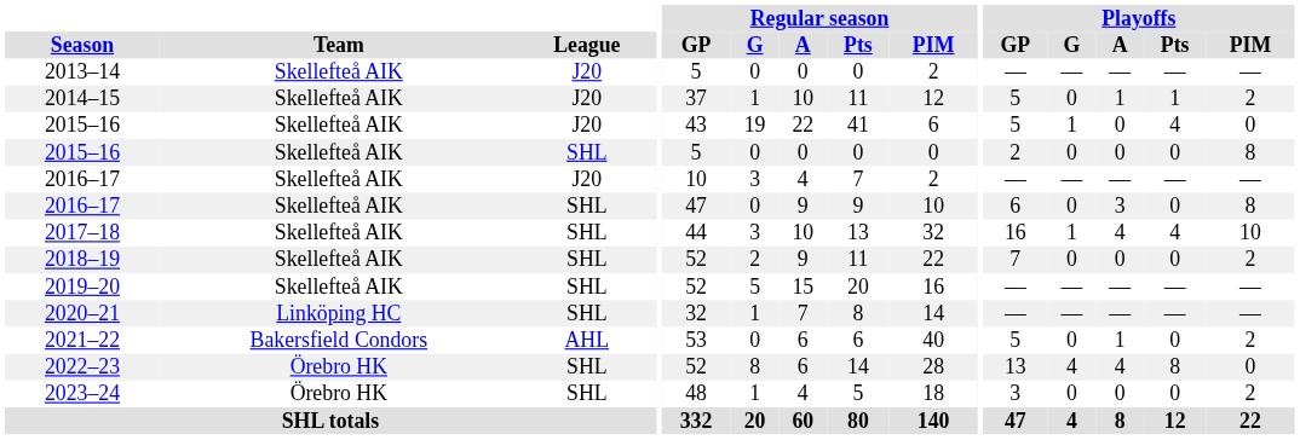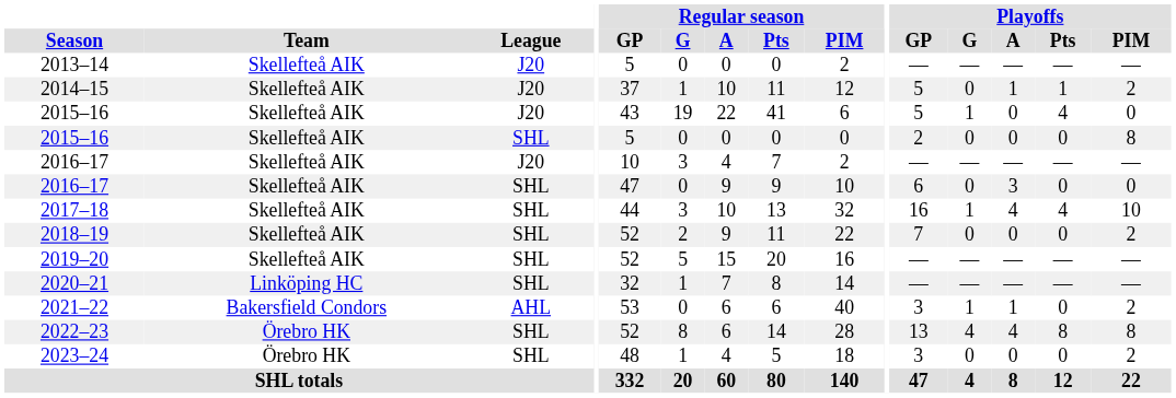 <table border="0" cellpadding="1" cellspacing="0" style="text-align:center; width:60em">
 <tr bgcolor="#e0e0e0">
 <th colspan="3" bgcolor="#ffffff"></th>
 <th rowspan="100" bgcolor="#ffffff"></th>
 <th colspan="5"><a href='#'>Regular season</a></th>
 <th rowspan="100" bgcolor="#ffffff"></th>
 <th colspan="5"><a href='#'>Playoffs</a></th>
 </tr>
 <tr bgcolor="#e0e0e0">
 <th><a href='#'>Season</a></th>
 <th>Team</th>
 <th>League</th>
 <th>GP</th>
 <th><a href='#'>G</a></th>
 <th><a href='#'>A</a></th>
 <th><a href='#'>Pts</a></th>
 <th><a href='#'>PIM</a></th>
 <th>GP</th>
 <th>G</th>
 <th>A</th>
 <th>Pts</th>
 <th>PIM</th>
 </tr>
 <tr>
 <td>2013–14</td>
 <td><a href='#'>Skellefteå AIK</a></td>
 <td><a href='#'>J20</a></td>
 <td>5</td>
 <td>0</td>
 <td>0</td>
 <td>0</td>
 <td>2</td>
 <td>—</td>
 <td>—</td>
 <td>—</td>
 <td>—</td>
 <td>—</td>
 </tr>
 <tr bgcolor="#f0f0f0">
 <td>2014–15</td>
 <td>Skellefteå AIK</td>
 <td>J20</td>
 <td>37</td>
 <td>1</td>
 <td>10</td>
 <td>11</td>
 <td>12</td>
 <td>5</td>
 <td>0</td>
 <td>1</td>
 <td>1</td>
 <td>2</td>
 </tr>
 <tr>
 <td>2015–16</td>
 <td>Skellefteå AIK</td>
 <td>J20</td>
 <td>43</td>
 <td>19</td>
 <td>22</td>
 <td>41</td>
 <td>6</td>
 <td>5</td>
 <td>1</td>
 <td>0</td>
 <td>4</td>
 <td>0</td>
 </tr>
 <tr bgcolor="#f0f0f0">
 <td><a href='#'>2015–16</a></td>
 <td>Skellefteå AIK</td>
 <td><a href='#'>SHL</a></td>
 <td>5</td>
 <td>0</td>
 <td>0</td>
 <td>0</td>
 <td>0</td>
 <td>2</td>
 <td>0</td>
 <td>0</td>
 <td>0</td>
 <td>8</td>
 </tr>
 <tr>
 <td>2016–17</td>
 <td>Skellefteå AIK</td>
 <td>J20</td>
 <td>10</td>
 <td>3</td>
 <td>4</td>
 <td>7</td>
 <td>2</td>
 <td>—</td>
 <td>—</td>
 <td>—</td>
 <td>—</td>
 <td>—</td>
 </tr>
 <tr bgcolor="#f0f0f0">
 <td><a href='#'>2016–17</a></td>
 <td>Skellefteå AIK</td>
 <td>SHL</td>
 <td>47</td>
 <td>0</td>
 <td>9</td>
 <td>9</td>
 <td>10</td>
 <td>6</td>
 <td>0</td>
 <td>3</td>
 <td>0</td>
-<td>8</td>
+<td>0</td>
 </tr>
 <tr>
 <td><a href='#'>2017–18</a></td>
 <td>Skellefteå AIK</td>
 <td>SHL</td>
 <td>44</td>
 <td>3</td>
 <td>10</td>
 <td>13</td>
 <td>32</td>
 <td>16</td>
 <td>1</td>
 <td>4</td>
 <td>4</td>
 <td>10</td>
 </tr>
 <tr bgcolor="#f0f0f0">
 <td><a href='#'>2018–19</a></td>
 <td>Skellefteå AIK</td>
 <td>SHL</td>
 <td>52</td>
 <td>2</td>
 <td>9</td>
 <td>11</td>
 <td>22</td>
 <td>7</td>
 <td>0</td>
 <td>0</td>
 <td>0</td>
 <td>2</td>
 </tr>
 <tr>
 <td><a href='#'>2019–20</a></td>
 <td>Skellefteå AIK</td>
 <td>SHL</td>
 <td>52</td>
 <td>5</td>
 <td>15</td>
 <td>20</td>
 <td>16</td>
 <td>—</td>
 <td>—</td>
 <td>—</td>
 <td>—</td>
 <td>—</td>
 </tr>
 <tr bgcolor="#f0f0f0">
 <td><a href='#'>2020–21</a></td>
 <td><a href='#'>Linköping HC</a></td>
 <td>SHL</td>
 <td>32</td>
 <td>1</td>
 <td>7</td>
 <td>8</td>
 <td>14</td>
 <td>—</td>
 <td>—</td>
 <td>—</td>
 <td>—</td>
 <td>—</td>
 </tr>
 <tr>
 <td><a href='#'>2021–22</a></td>
 <td><a href='#'>Bakersfield Condors</a></td>
 <td><a href='#'>AHL</a></td>
 <td>53</td>
 <td>0</td>
 <td>6</td>
 <td>6</td>
 <td>40</td>
-<td>5</td>
-<td>0</td>
+<td>3</td>
+<td>1</td>
 <td>1</td>
 <td>0</td>
 <td>2</td>
 </tr>
 <tr bgcolor="#f0f0f0">
 <td><a href='#'>2022–23</a></td>
 <td><a href='#'>Örebro HK</a></td>
 <td>SHL</td>
 <td>52</td>
 <td>8</td>
 <td>6</td>
 <td>14</td>
 <td>28</td>
 <td>13</td>
 <td>4</td>
 <td>4</td>
 <td>8</td>
-<td>0</td>
+<td>8</td>
 </tr>
 <tr>
 <td><a href='#'>2023–24</a></td>
 <td>Örebro HK</td>
 <td>SHL</td>
 <td>48</td>
 <td>1</td>
 <td>4</td>
 <td>5</td>
 <td>18</td>
 <td>3</td>
 <td>0</td>
 <td>0</td>
 <td>0</td>
 <td>2</td>
 </tr>
 <tr bgcolor="#e0e0e0">
 <th colspan="3">SHL totals</th>
 <th>332</th>
 <th>20</th>
 <th>60</th>
 <th>80</th>
 <th>140</th>
 <th>47</th>
 <th>4</th>
 <th>8</th>
 <th>12</th>
 <th>22</th>
 </tr>
 </table>
